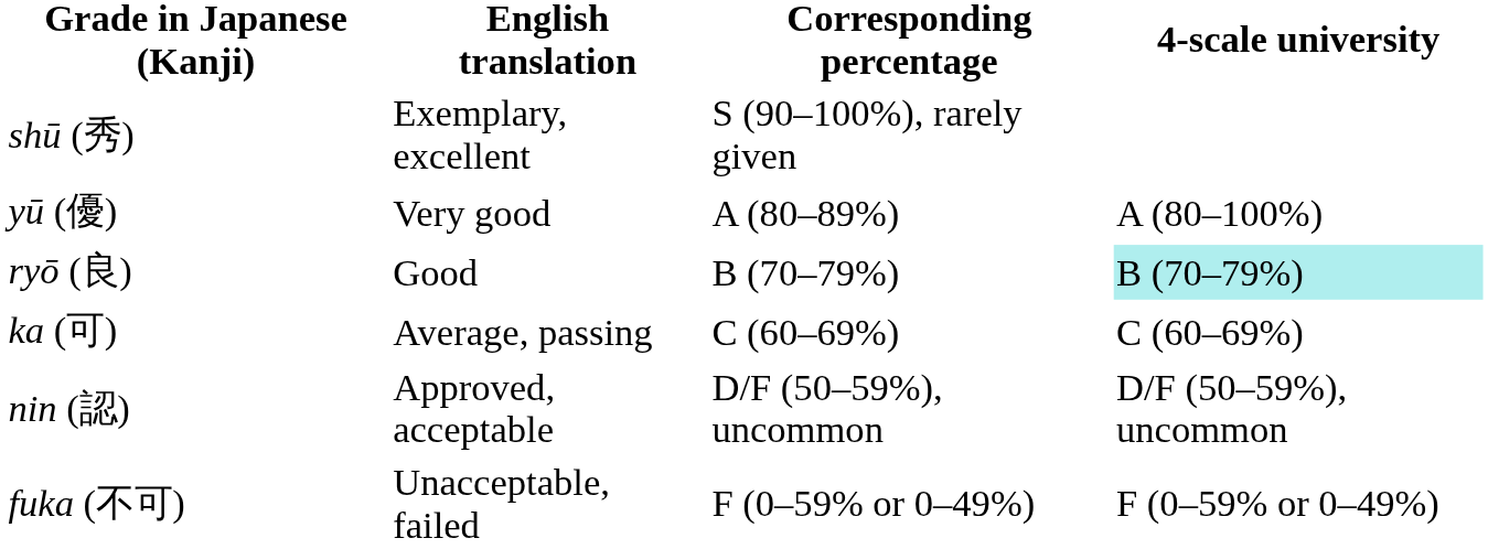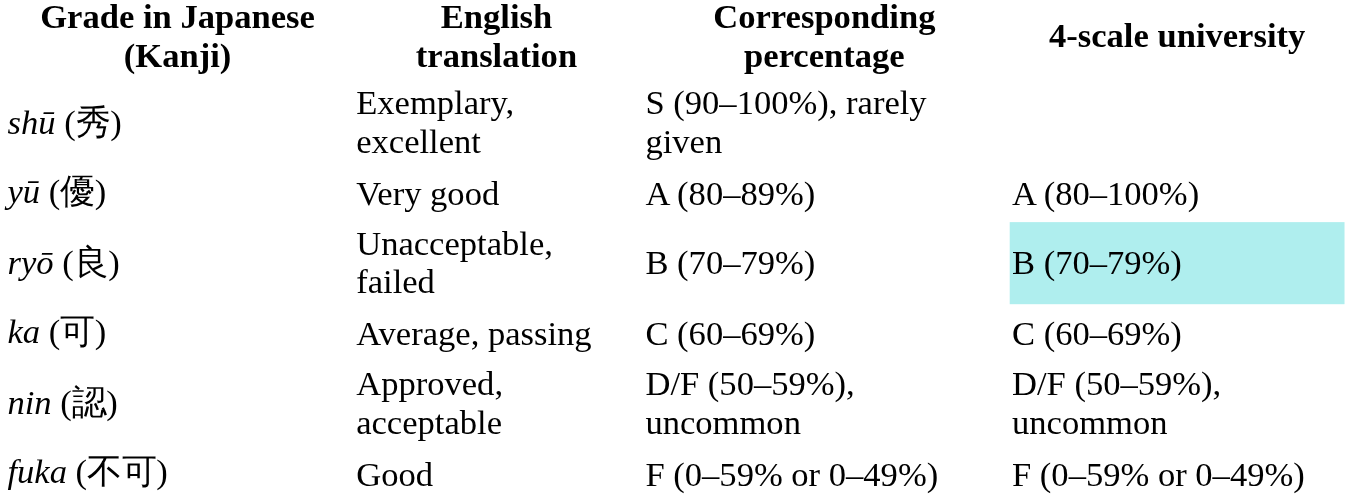 <table class=" wiki table">
 <tr>
 <th>Grade in Japanese (Kanji)</th>
 <th>English translation</th>
 <th>Corresponding percentage</th>
 <th>4-scale university</th>
 </tr>
 <tr>
 <td><em>shū</em> (秀)</td>
 <td>Exemplary, excellent</td>
 <td>S (90–100%), rarely given</td>
 <td></td>
 </tr>
 <tr>
 <td><em>yū</em> (優)</td>
 <td>Very good</td>
 <td>A (80–89%)</td>
 <td>A (80–100%)</td>
 </tr>
 <tr>
 <td><em>ryō</em> (良)</td>
-<td>Good</td>
+<td>Unacceptable, failed</td>
 <td>B (70–79%)</td>
 <td style="background: paleturquoise;">B (70–79%)</td>
 </tr>
 <tr>
 <td><em>ka</em> (可)</td>
 <td>Average, passing</td>
 <td>C (60–69%)</td>
 <td>C (60–69%)</td>
 </tr>
 <tr>
 <td><em>nin</em> (認)</td>
 <td>Approved, acceptable</td>
 <td>D/F (50–59%), uncommon</td>
 <td>D/F (50–59%), uncommon</td>
 </tr>
 <tr>
 <td><em>fuka</em> (不可)</td>
-<td>Unacceptable, failed</td>
+<td>Good</td>
 <td>F (0–59% or 0–49%)</td>
 <td>F (0–59% or 0–49%)</td>
 </tr>
 </table>
